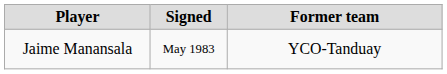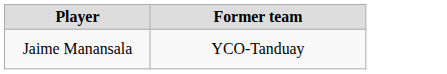 <table class="wikitable" style="text-align: center">
 <tr align="center" bgcolor="#dddddd">
 <td style="width:140px"><strong>Player</strong></td>
-<td style="width:70px"><strong>Signed</strong></td>
 <td style="width:210px"><strong>Former team</strong></td>
 </tr>
 <tr style="height:40px">
 <td>Jaime Manansala</td>
-<td style="font-size: 80%">May 1983</td>
 <td>YCO-Tanduay</td>
 </tr>
 </table>
